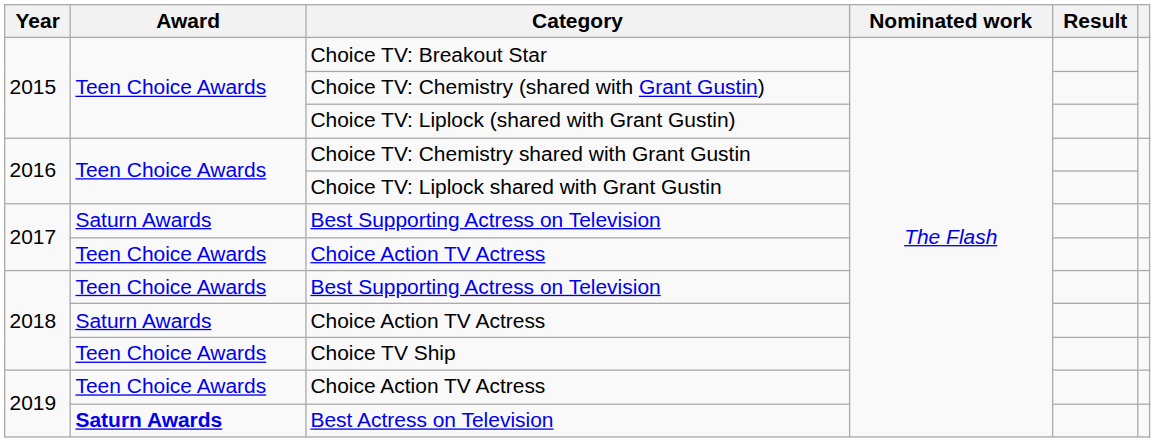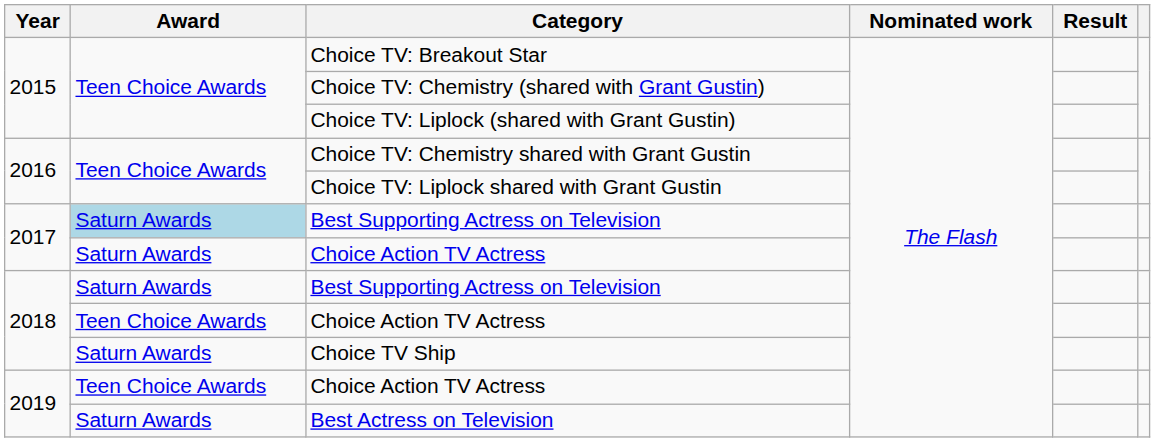 <table class="wikitable sortable plainrowheaders" style="width:99%;">
 <tr>
 <th>Year</th>
 <th>Award</th>
 <th>Category</th>
 <th>Nominated work</th>
 <th>Result</th>
 <th class="unsortable"></th>
 </tr>
 <tr>
 <td rowspan="3">2015</td>
 <td rowspan="3"><a href='#'>Teen Choice Awards</a></td>
 <td>Choice TV: Breakout Star</td>
 <td rowspan="12" style="text-align: center;"><em><a href='#'>The Flash</a></em></td>
 <td></td>
 <td rowspan="3" style="text-align: center;"></td>
 </tr>
 <tr>
 <td>Choice TV: Chemistry (shared with <a href='#'>Grant Gustin</a>)</td>
 <td></td>
 </tr>
 <tr>
 <td>Choice TV: Liplock (shared with Grant Gustin)</td>
 <td></td>
 </tr>
 <tr>
 <td rowspan="2">2016</td>
 <td rowspan="2"><a href='#'>Teen Choice Awards</a></td>
 <td>Choice TV: Chemistry shared with Grant Gustin</td>
 <td></td>
 <td rowspan="2" style="text-align: center;"></td>
 </tr>
 <tr>
 <td>Choice TV: Liplock shared with Grant Gustin</td>
 <td></td>
 </tr>
 <tr>
 <td rowspan="2">2017</td>
+<td style="background: lightblue;"><a href='#'>Saturn Awards</a></td>
+<td><a href='#'>Best Supporting Actress on Television</a></td>
+<td></td>
+<td style="text-align: center;"></td>
+</tr>
+<tr>
+<td><a href='#'>Saturn Awards</a></td>
+<td><a href='#'>Choice Action TV Actress</a></td>
+<td></td>
+<td style="text-align:center;"></td>
+</tr>
+<tr>
+<td rowspan=3>2018</td>
 <td><a href='#'>Saturn Awards</a></td>
 <td><a href='#'>Best Supporting Actress on Television</a></td>
 <td></td>
 <td style="text-align: center;"></td>
 </tr>
 <tr>
 <td><a href='#'>Teen Choice Awards</a></td>
-<td><a href='#'>Choice Action TV Actress</a></td>
-<td></td>
-<td style="text-align:center;"></td>
-</tr>
-<tr>
-<td rowspan=3>2018</td>
-<td><a href='#'>Teen Choice Awards</a></td>
-<td><a href='#'>Best Supporting Actress on Television</a></td>
-<td></td>
-<td style="text-align: center;"></td>
-</tr>
-<tr>
-<td><a href='#'>Saturn Awards</a></td>
 <td>Choice Action TV Actress</td>
 <td></td>
 <td></td>
 </tr>
 <tr>
-<td><a href='#'>Teen Choice Awards</a></td>
+<td><a href='#'>Saturn Awards</a></td>
 <td>Choice TV Ship</td>
 <td></td>
 <td></td>
 </tr>
 <tr>
 <td rowspan=2>2019</td>
 <td><a href='#'>Teen Choice Awards</a></td>
 <td>Choice Action TV Actress</td>
 <td></td>
 <td style="text-align: center;"></td>
 </tr>
 <tr>
-<td><strong><a href='#'>Saturn Awards</a></strong></td>
+<td><a href='#'>Saturn Awards</a></td>
 <td><a href='#'>Best Actress on Television</a></td>
 <td></td>
 <td style="text-align: center;"></td>
 </tr>
 </table>
